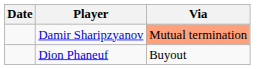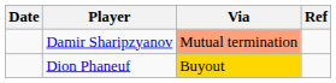 <table class="wikitable">
 <tr>
 <th>Date</th>
 <th>Player</th>
 <th>Via</th>
+<th>Ref</th>
 </tr>
 <tr>
 <td></td>
 <td><a href='#'>Damir Sharipzyanov</a></td>
 <td style="background: lightsalmon;">Mutual termination</td>
+<td></td>
 </tr>
 <tr>
 <td></td>
 <td><a href='#'>Dion Phaneuf</a></td>
-<td>Buyout</td>
+<td style="background: gold;">Buyout</td>
+<td></td>
 </tr>
 </table>
